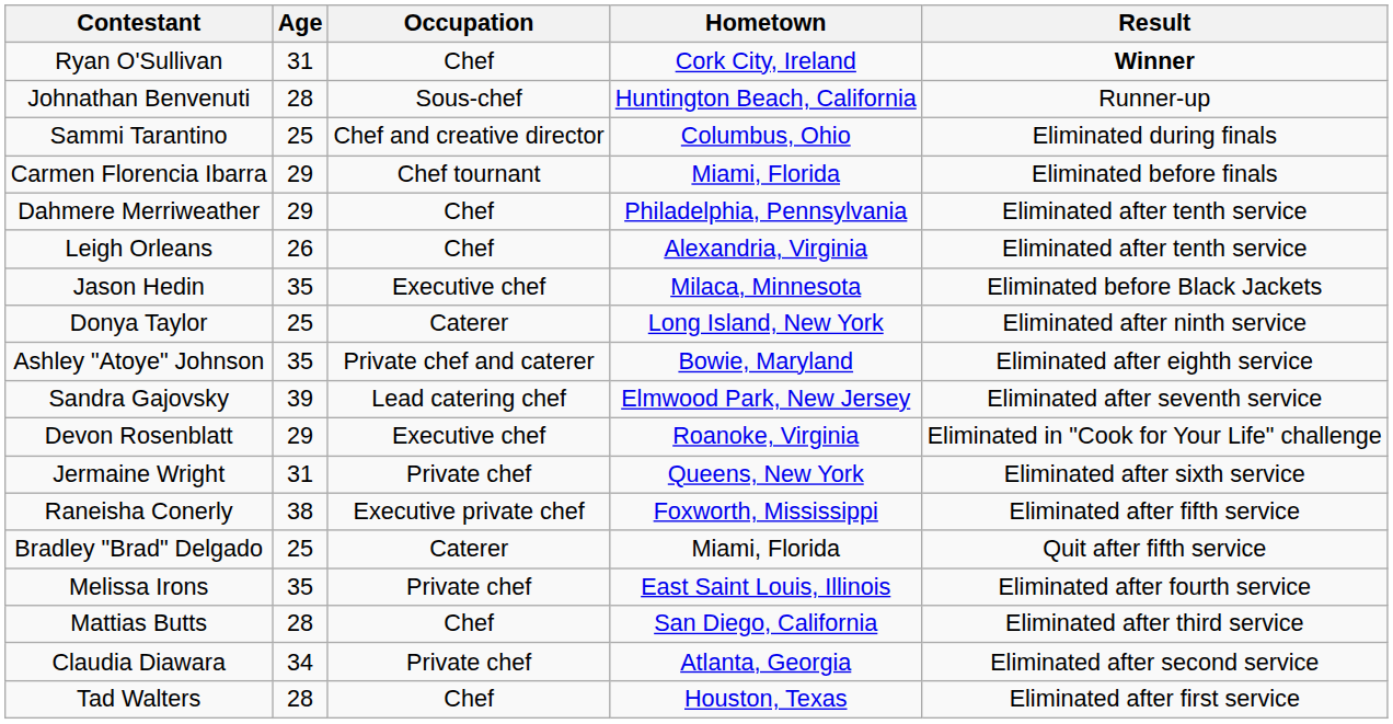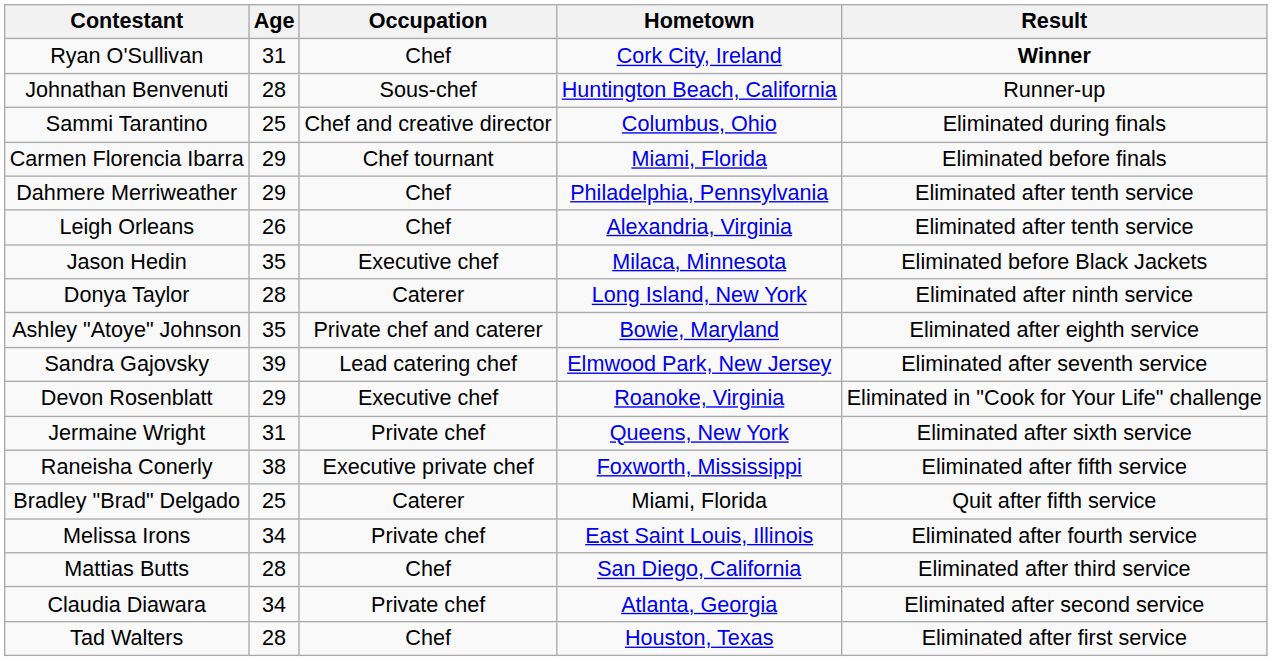 <table class="wikitable sortable plainrowheaders" style= "text-align:center;">
 <tr>
 <th scope="col">Contestant</th>
 <th scope="col">Age</th>
 <th scope="col">Occupation</th>
 <th scope="col">Hometown</th>
 <th scope="col">Result</th>
 </tr>
 <tr>
 <td>Ryan O'Sullivan</td>
 <td>31</td>
 <td>Chef</td>
 <td><a href='#'>Cork City, Ireland</a></td>
 <td><strong>Winner</strong></td>
 </tr>
 <tr>
 <td>Johnathan Benvenuti</td>
 <td>28</td>
 <td>Sous-chef</td>
 <td><a href='#'>Huntington Beach, California</a></td>
 <td>Runner-up</td>
 </tr>
 <tr>
 <td>Sammi Tarantino</td>
 <td>25</td>
 <td>Chef and creative director</td>
 <td><a href='#'>Columbus, Ohio</a></td>
 <td>Eliminated during finals</td>
 </tr>
 <tr>
 <td>Carmen Florencia Ibarra</td>
 <td>29</td>
 <td>Chef tournant</td>
 <td><a href='#'>Miami, Florida</a></td>
 <td>Eliminated before finals</td>
 </tr>
 <tr>
 <td>Dahmere Merriweather</td>
 <td>29</td>
 <td>Chef</td>
 <td><a href='#'>Philadelphia, Pennsylvania</a></td>
 <td>Eliminated after tenth service</td>
 </tr>
 <tr>
 <td>Leigh Orleans</td>
 <td>26</td>
 <td>Chef</td>
 <td><a href='#'>Alexandria, Virginia</a></td>
 <td>Eliminated after tenth service</td>
 </tr>
 <tr>
 <td>Jason Hedin</td>
 <td>35</td>
 <td>Executive chef</td>
 <td><a href='#'>Milaca, Minnesota</a></td>
 <td>Eliminated before Black Jackets</td>
 </tr>
 <tr>
 <td>Donya Taylor</td>
-<td>25</td>
+<td>28</td>
 <td>Caterer</td>
 <td><a href='#'>Long Island, New York</a></td>
 <td>Eliminated after ninth service</td>
 </tr>
 <tr>
 <td>Ashley "Atoye" Johnson</td>
 <td>35</td>
 <td>Private chef and caterer</td>
 <td><a href='#'>Bowie, Maryland</a></td>
 <td>Eliminated after eighth service</td>
 </tr>
 <tr>
 <td>Sandra Gajovsky</td>
 <td>39</td>
 <td>Lead catering chef</td>
 <td><a href='#'>Elmwood Park, New Jersey</a></td>
 <td>Eliminated after seventh service</td>
 </tr>
 <tr>
 <td>Devon Rosenblatt</td>
 <td>29</td>
 <td>Executive chef</td>
 <td><a href='#'>Roanoke, Virginia</a></td>
 <td>Eliminated in "Cook for Your Life" challenge</td>
 </tr>
 <tr>
 <td>Jermaine Wright</td>
 <td>31</td>
 <td>Private chef</td>
 <td><a href='#'>Queens, New York</a></td>
 <td>Eliminated after sixth service</td>
 </tr>
 <tr>
 <td>Raneisha Conerly</td>
 <td>38</td>
 <td>Executive private chef</td>
 <td><a href='#'>Foxworth, Mississippi</a></td>
 <td>Eliminated after fifth service</td>
 </tr>
 <tr>
 <td>Bradley "Brad" Delgado</td>
 <td>25</td>
 <td>Caterer</td>
 <td>Miami, Florida</td>
 <td>Quit after fifth service</td>
 </tr>
 <tr>
 <td>Melissa Irons</td>
-<td>35</td>
+<td>34</td>
 <td>Private chef</td>
 <td><a href='#'>East Saint Louis, Illinois</a></td>
 <td>Eliminated after fourth service</td>
 </tr>
 <tr>
 <td>Mattias Butts</td>
 <td>28</td>
 <td>Chef</td>
 <td><a href='#'>San Diego, California</a></td>
 <td>Eliminated after third service</td>
 </tr>
 <tr>
 <td>Claudia Diawara</td>
 <td>34</td>
 <td>Private chef</td>
 <td><a href='#'>Atlanta, Georgia</a></td>
 <td>Eliminated after second service</td>
 </tr>
 <tr>
 <td>Tad Walters</td>
 <td>28</td>
 <td>Chef</td>
 <td><a href='#'>Houston, Texas</a></td>
 <td>Eliminated after first service</td>
 </tr>
 </table>
